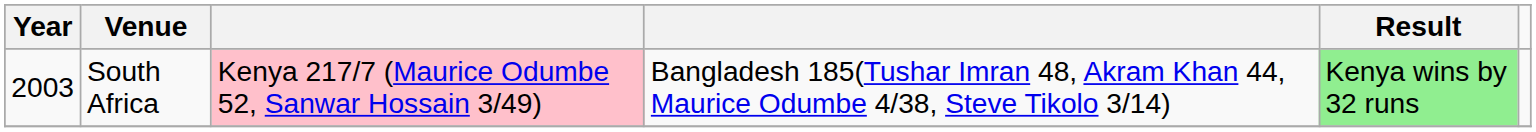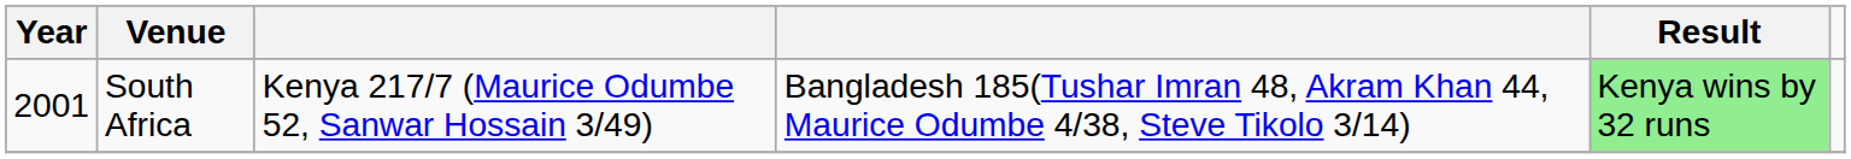 <table class="wikitable">
 <tr>
 <th>Year</th>
 <th>Venue</th>
 <th></th>
 <th></th>
 <th>Result</th>
 </tr>
 <tr>
-<td>2003</td>
+<td>2001</td>
 <td>South Africa</td>
-<td style="background: pink;">Kenya 217/7 (<a href='#'>Maurice Odumbe</a> 52, <a href='#'>Sanwar Hossain</a> 3/49)</td>
+<td>Kenya 217/7 (<a href='#'>Maurice Odumbe</a> 52, <a href='#'>Sanwar Hossain</a> 3/49)</td>
 <td>Bangladesh 185(<a href='#'>Tushar Imran</a> 48, <a href='#'>Akram Khan</a> 44, <a href='#'>Maurice Odumbe</a> 4/38, <a href='#'>Steve Tikolo</a> 3/14)</td>
 <td style="background: lightgreen;">Kenya wins by 32 runs</td>
 <td></td>
 </tr>
 <tr>
 </tr>
 </table>
